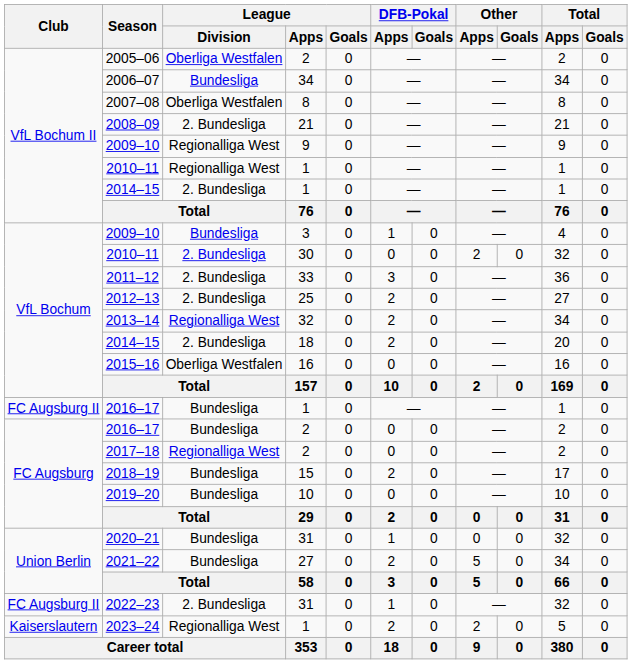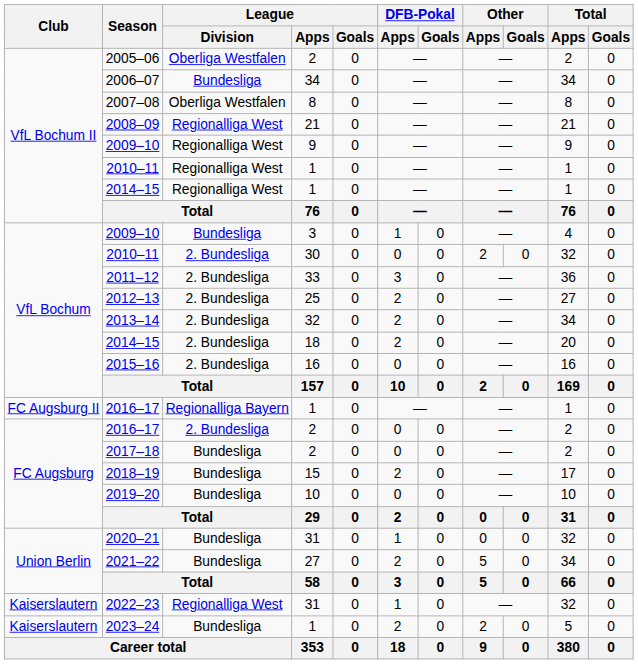 <table class="wikitable" style="text-align:center">
 <tr>
 <th rowspan="2">Club</th>
 <th rowspan="2">Season</th>
 <th colspan="3">League</th>
 <th colspan="2"><a href='#'>DFB-Pokal</a></th>
 <th colspan="2">Other</th>
 <th colspan="2">Total</th>
 </tr>
 <tr>
 <th>Division</th>
 <th>Apps</th>
 <th>Goals</th>
 <th>Apps</th>
 <th>Goals</th>
 <th>Apps</th>
 <th>Goals</th>
 <th>Apps</th>
 <th>Goals</th>
 </tr>
 <tr>
 <td rowspan="8"><a href='#'>VfL Bochum II</a></td>
 <td>2005–06</td>
 <td><a href='#'>Oberliga Westfalen</a></td>
 <td>2</td>
 <td>0</td>
 <td colspan="2">—</td>
 <td colspan="2">—</td>
 <td>2</td>
 <td>0</td>
 </tr>
 <tr>
 <td>2006–07</td>
 <td><a href='#'>Bundesliga</a></td>
 <td>34</td>
 <td>0</td>
 <td colspan="2">—</td>
 <td colspan="2">—</td>
 <td>34</td>
 <td>0</td>
 </tr>
 <tr>
 <td>2007–08</td>
 <td>Oberliga Westfalen</td>
 <td>8</td>
 <td>0</td>
 <td colspan="2">—</td>
 <td colspan="2">—</td>
 <td>8</td>
 <td>0</td>
 </tr>
 <tr>
 <td><a href='#'>2008–09</a></td>
-<td>2. Bundesliga</td>
+<td><a href='#'>Regionalliga West</a></td>
 <td>21</td>
 <td>0</td>
 <td colspan="2">—</td>
 <td colspan="2">—</td>
 <td>21</td>
 <td>0</td>
 </tr>
 <tr>
 <td><a href='#'>2009–10</a></td>
 <td>Regionalliga West</td>
 <td>9</td>
 <td>0</td>
 <td colspan="2">—</td>
 <td colspan="2">—</td>
 <td>9</td>
 <td>0</td>
 </tr>
 <tr>
 <td><a href='#'>2010–11</a></td>
 <td>Regionalliga West</td>
 <td>1</td>
 <td>0</td>
 <td colspan="2">—</td>
 <td colspan="2">—</td>
 <td>1</td>
 <td>0</td>
 </tr>
 <tr>
 <td><a href='#'>2014–15</a></td>
-<td>2. Bundesliga</td>
+<td>Regionalliga West</td>
 <td>1</td>
 <td>0</td>
 <td colspan="2">—</td>
 <td colspan="2">—</td>
 <td>1</td>
 <td>0</td>
 </tr>
 <tr>
 <th colspan="2">Total</th>
 <th>76</th>
 <th>0</th>
 <th colspan="2">—</th>
 <th colspan="2">—</th>
 <th>76</th>
 <th>0</th>
 </tr>
 <tr>
 <td rowspan="8"><a href='#'>VfL Bochum</a></td>
 <td><a href='#'>2009–10</a></td>
 <td><a href='#'>Bundesliga</a></td>
 <td>3</td>
 <td>0</td>
 <td>1</td>
 <td>0</td>
 <td colspan="2">—</td>
 <td>4</td>
 <td>0</td>
 </tr>
 <tr>
 <td><a href='#'>2010–11</a></td>
 <td><a href='#'>2. Bundesliga</a></td>
 <td>30</td>
 <td>0</td>
 <td>0</td>
 <td>0</td>
 <td>2</td>
 <td>0</td>
 <td>32</td>
 <td>0</td>
 </tr>
 <tr>
 <td><a href='#'>2011–12</a></td>
 <td>2. Bundesliga</td>
 <td>33</td>
 <td>0</td>
 <td>3</td>
 <td>0</td>
 <td colspan="2">—</td>
 <td>36</td>
 <td>0</td>
 </tr>
 <tr>
 <td><a href='#'>2012–13</a></td>
 <td>2. Bundesliga</td>
 <td>25</td>
 <td>0</td>
 <td>2</td>
 <td>0</td>
 <td colspan="2">—</td>
 <td>27</td>
 <td>0</td>
 </tr>
 <tr>
 <td><a href='#'>2013–14</a></td>
-<td><a href='#'>Regionalliga West</a></td>
+<td>2. Bundesliga</td>
 <td>32</td>
 <td>0</td>
 <td>2</td>
 <td>0</td>
 <td colspan="2">—</td>
 <td>34</td>
 <td>0</td>
 </tr>
 <tr>
 <td><a href='#'>2014–15</a></td>
 <td>2. Bundesliga</td>
 <td>18</td>
 <td>0</td>
 <td>2</td>
 <td>0</td>
 <td colspan="2">—</td>
 <td>20</td>
 <td>0</td>
 </tr>
 <tr>
 <td><a href='#'>2015–16</a></td>
-<td>Oberliga Westfalen</td>
+<td>2. Bundesliga</td>
 <td>16</td>
 <td>0</td>
 <td>0</td>
 <td>0</td>
 <td colspan="2">—</td>
 <td>16</td>
 <td>0</td>
 </tr>
 <tr>
 <th colspan="2">Total</th>
 <th>157</th>
 <th>0</th>
 <th>10</th>
 <th>0</th>
 <th>2</th>
 <th>0</th>
 <th>169</th>
 <th>0</th>
 </tr>
 <tr>
 <td><a href='#'>FC Augsburg II</a></td>
 <td><a href='#'>2016–17</a></td>
-<td>Bundesliga</td>
+<td><a href='#'>Regionalliga Bayern</a></td>
 <td>1</td>
 <td>0</td>
 <td colspan="2">—</td>
 <td colspan="2">—</td>
 <td>1</td>
 <td>0</td>
 </tr>
 <tr>
 <td rowspan="5"><a href='#'>FC Augsburg</a></td>
 <td><a href='#'>2016–17</a></td>
-<td>Bundesliga</td>
+<td><a href='#'>2. Bundesliga</a></td>
 <td>2</td>
 <td>0</td>
 <td>0</td>
 <td>0</td>
 <td colspan="2">—</td>
 <td>2</td>
 <td>0</td>
 </tr>
 <tr>
 <td><a href='#'>2017–18</a></td>
-<td><a href='#'>Regionalliga West</a></td>
+<td>Bundesliga</td>
 <td>2</td>
 <td>0</td>
 <td>0</td>
 <td>0</td>
 <td colspan="2">—</td>
 <td>2</td>
 <td>0</td>
 </tr>
 <tr>
 <td><a href='#'>2018–19</a></td>
 <td>Bundesliga</td>
 <td>15</td>
 <td>0</td>
 <td>2</td>
 <td>0</td>
 <td colspan="2">—</td>
 <td>17</td>
 <td>0</td>
 </tr>
 <tr>
 <td><a href='#'>2019–20</a></td>
 <td>Bundesliga</td>
 <td>10</td>
 <td>0</td>
 <td>0</td>
 <td>0</td>
 <td colspan="2">—</td>
 <td>10</td>
 <td>0</td>
 </tr>
 <tr>
 <th colspan="2">Total</th>
 <th>29</th>
 <th>0</th>
 <th>2</th>
 <th>0</th>
 <th>0</th>
 <th>0</th>
 <th>31</th>
 <th>0</th>
 </tr>
 <tr>
 <td rowspan="3"><a href='#'>Union Berlin</a></td>
 <td><a href='#'>2020–21</a></td>
 <td>Bundesliga</td>
 <td>31</td>
 <td>0</td>
 <td>1</td>
 <td>0</td>
 <td>0</td>
 <td>0</td>
 <td>32</td>
 <td>0</td>
 </tr>
 <tr>
 <td><a href='#'>2021–22</a></td>
 <td>Bundesliga</td>
 <td>27</td>
 <td>0</td>
 <td>2</td>
 <td>0</td>
 <td>5</td>
 <td>0</td>
 <td>34</td>
 <td>0</td>
 </tr>
 <tr>
 <th colspan="2">Total</th>
 <th>58</th>
 <th>0</th>
 <th>3</th>
 <th>0</th>
 <th>5</th>
 <th>0</th>
 <th>66</th>
 <th>0</th>
 </tr>
 <tr>
-<td><a href='#'>FC Augsburg II</a></td>
+<td><a href='#'>Kaiserslautern</a></td>
 <td><a href='#'>2022–23</a></td>
-<td>2. Bundesliga</td>
+<td><a href='#'>Regionalliga West</a></td>
 <td>31</td>
 <td>0</td>
 <td>1</td>
 <td>0</td>
 <td colspan="2">—</td>
 <td>32</td>
 <td>0</td>
 </tr>
 <tr>
 <td><a href='#'>Kaiserslautern</a></td>
 <td><a href='#'>2023–24</a></td>
-<td>Regionalliga West</td>
+<td>Bundesliga</td>
 <td>1</td>
 <td>0</td>
 <td>2</td>
 <td>0</td>
 <td>2</td>
 <td>0</td>
 <td>5</td>
 <td>0</td>
 </tr>
 <tr>
 <th colspan="3">Career total</th>
 <th>353</th>
 <th>0</th>
 <th>18</th>
 <th>0</th>
 <th>9</th>
 <th>0</th>
 <th>380</th>
 <th>0</th>
 </tr>
 </table>
